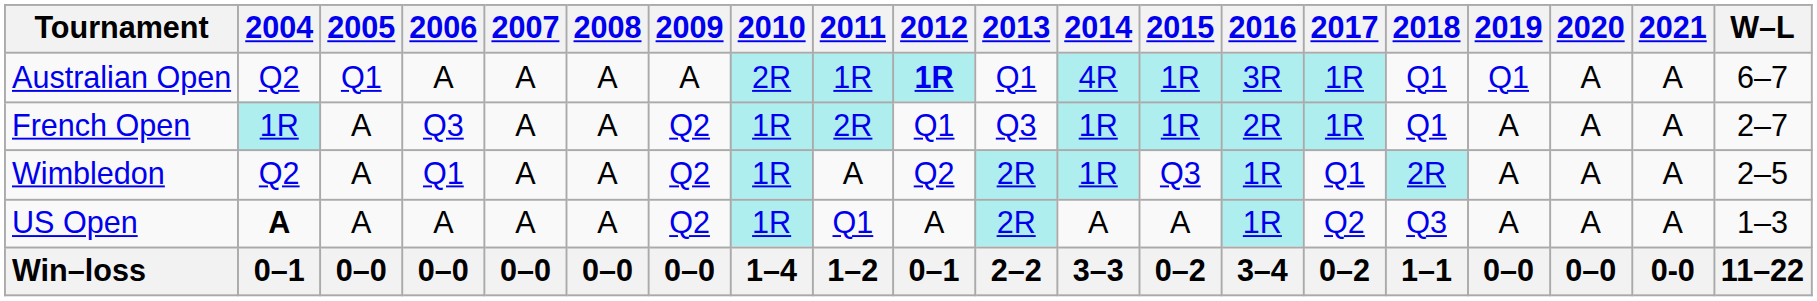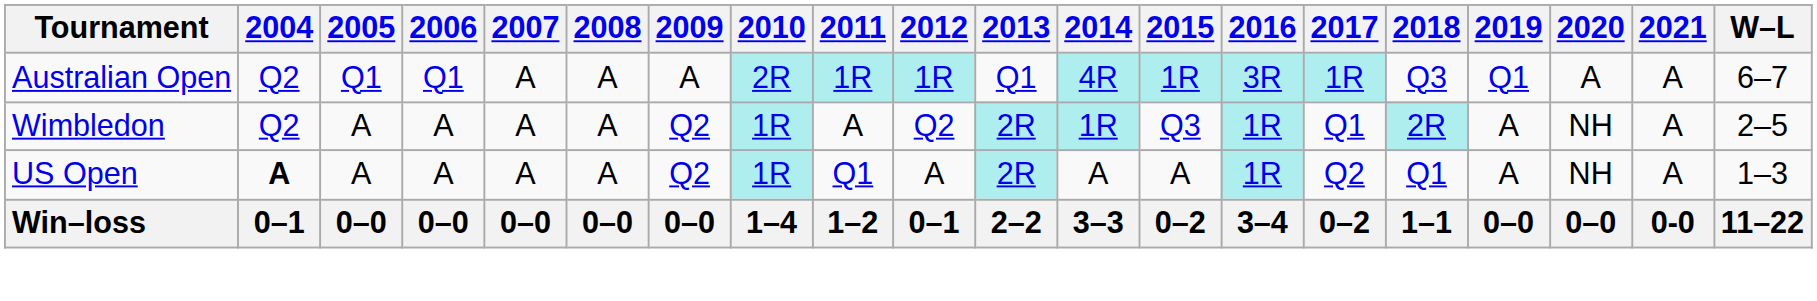 <table class=wikitable style=text-align:center>
 <tr>
 <th>Tournament</th>
 <th><a href='#'>2004</a></th>
 <th><a href='#'>2005</a></th>
 <th><a href='#'>2006</a></th>
 <th><a href='#'>2007</a></th>
 <th><a href='#'>2008</a></th>
 <th><a href='#'>2009</a></th>
 <th><a href='#'>2010</a></th>
 <th><a href='#'>2011</a></th>
 <th><a href='#'>2012</a></th>
 <th><a href='#'>2013</a></th>
 <th><a href='#'>2014</a></th>
 <th><a href='#'>2015</a></th>
 <th><a href='#'>2016</a></th>
 <th><a href='#'>2017</a></th>
 <th><a href='#'>2018</a></th>
 <th><a href='#'>2019</a></th>
 <th><a href='#'>2020</a></th>
 <th><a href='#'>2021</a></th>
 <th>W–L</th>
 </tr>
 <tr>
 <td align=left><a href='#'>Australian Open</a></td>
 <td><a href='#'>Q2</a></td>
 <td><a href='#'>Q1</a></td>
-<td>A</td>
+<td><a href='#'>Q1</a></td>
 <td>A</td>
 <td>A</td>
 <td>A</td>
 <td bgcolor=afeeee><a href='#'>2R</a></td>
 <td bgcolor=afeeee><a href='#'>1R</a></td>
-<td bgcolor=afeeee><strong><a href='#'>1R</a></strong></td>
+<td bgcolor=afeeee><a href='#'>1R</a></td>
 <td><a href='#'>Q1</a></td>
 <td bgcolor=afeeee><a href='#'>4R</a></td>
 <td bgcolor=afeeee><a href='#'>1R</a></td>
 <td bgcolor=afeeee><a href='#'>3R</a></td>
 <td bgcolor=afeeee><a href='#'>1R</a></td>
-<td><a href='#'>Q1</a></td>
+<td><a href='#'>Q3</a></td>
 <td><a href='#'>Q1</a></td>
 <td>A</td>
 <td>A</td>
 <td>6–7</td>
 </tr>
 <tr>
-<td align=left><a href='#'>French Open</a></td>
-<td bgcolor=afeeee><a href='#'>1R</a></td>
-<td>A</td>
-<td><a href='#'>Q3</a></td>
-<td>A</td>
-<td>A</td>
-<td><a href='#'>Q2</a></td>
-<td bgcolor=afeeee><a href='#'>1R</a></td>
-<td bgcolor=afeeee><a href='#'>2R</a></td>
-<td><a href='#'>Q1</a></td>
-<td><a href='#'>Q3</a></td>
-<td bgcolor=afeeee><a href='#'>1R</a></td>
-<td bgcolor=afeeee><a href='#'>1R</a></td>
-<td bgcolor=afeeee><a href='#'>2R</a></td>
-<td bgcolor=afeeee><a href='#'>1R</a></td>
-<td><a href='#'>Q1</a></td>
-<td>A</td>
-<td>A</td>
-<td>A</td>
-<td>2–7</td>
-</tr>
-<tr>
 <td align=left><a href='#'>Wimbledon</a></td>
 <td><a href='#'>Q2</a></td>
 <td>A</td>
-<td><a href='#'>Q1</a></td>
+<td>A</td>
 <td>A</td>
 <td>A</td>
 <td><a href='#'>Q2</a></td>
 <td bgcolor=afeeee><a href='#'>1R</a></td>
 <td>A</td>
 <td><a href='#'>Q2</a></td>
 <td bgcolor=afeeee><a href='#'>2R</a></td>
 <td bgcolor=afeeee><a href='#'>1R</a></td>
 <td><a href='#'>Q3</a></td>
 <td bgcolor=afeeee><a href='#'>1R</a></td>
 <td><a href='#'>Q1</a></td>
 <td bgcolor=afeeee><a href='#'>2R</a></td>
 <td>A</td>
-<td>A</td>
+<td>NH</td>
 <td>A</td>
 <td>2–5</td>
 </tr>
 <tr>
 <td align=left><a href='#'>US Open</a></td>
 <td><strong>A</strong></td>
 <td>A</td>
 <td>A</td>
 <td>A</td>
 <td>A</td>
 <td><a href='#'>Q2</a></td>
 <td bgcolor=afeeee><a href='#'>1R</a></td>
 <td><a href='#'>Q1</a></td>
 <td>A</td>
 <td bgcolor=afeeee><a href='#'>2R</a></td>
 <td>A</td>
 <td>A</td>
 <td bgcolor=afeeee><a href='#'>1R</a></td>
 <td><a href='#'>Q2</a></td>
-<td><a href='#'>Q3</a></td>
+<td><a href='#'>Q1</a></td>
 <td>A</td>
-<td>A</td>
+<td>NH</td>
 <td>A</td>
 <td>1–3</td>
 </tr>
 <tr>
 <th style=text-align:left>Win–loss</th>
 <th>0–1</th>
 <th>0–0</th>
 <th>0–0</th>
 <th>0–0</th>
 <th>0–0</th>
 <th>0–0</th>
 <th>1–4</th>
 <th>1–2</th>
 <th>0–1</th>
 <th>2–2</th>
 <th>3–3</th>
 <th>0–2</th>
 <th>3–4</th>
 <th>0–2</th>
 <th>1–1</th>
 <th>0–0</th>
 <th>0–0</th>
 <th>0-0</th>
 <th>11–22</th>
 </tr>
 </table>
